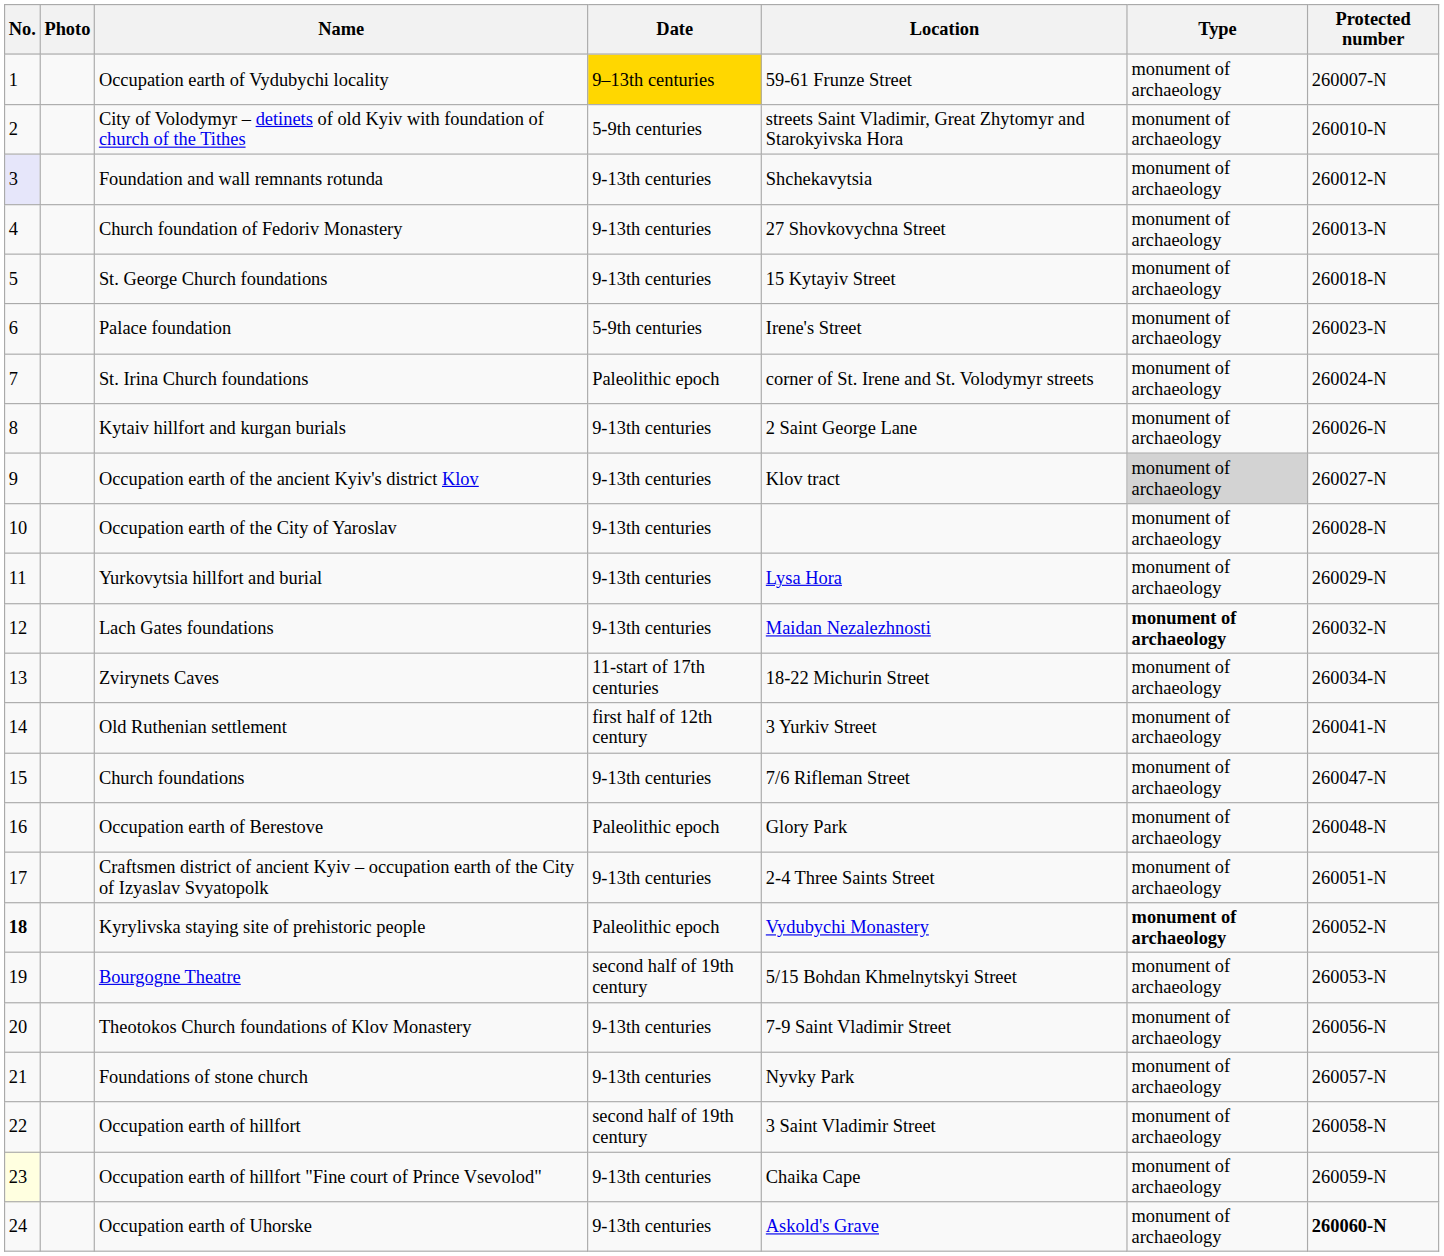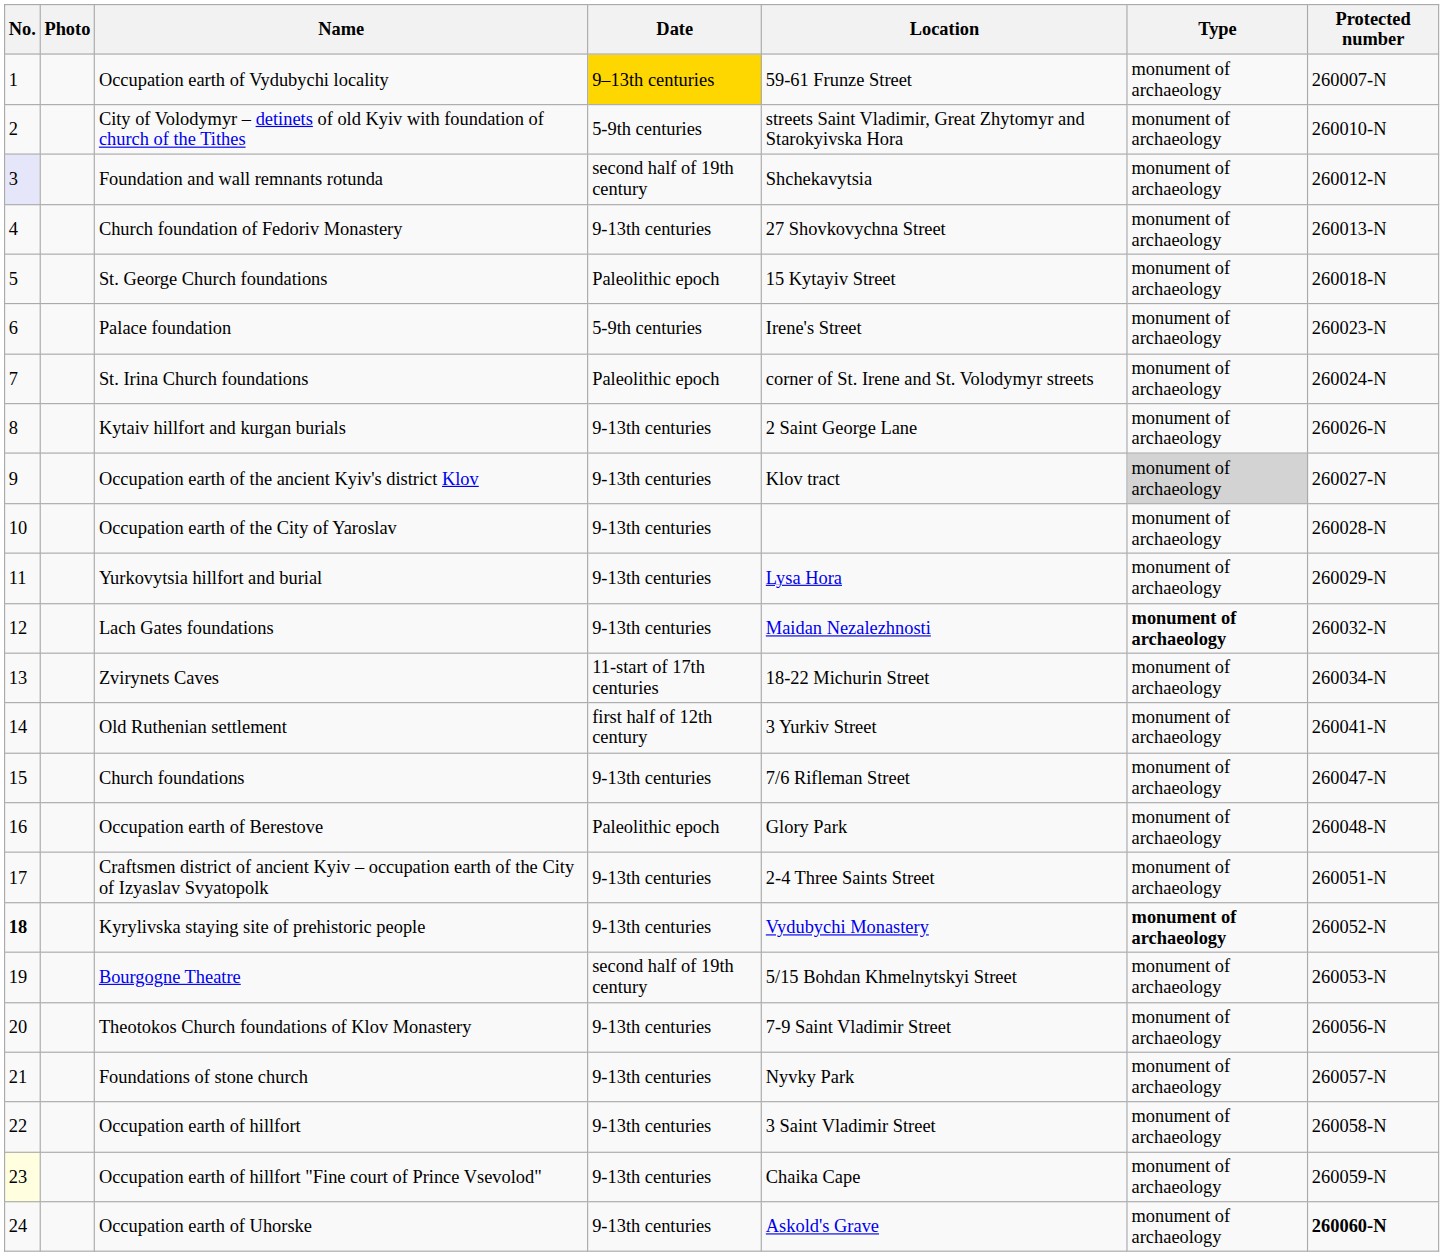 <table class="wikitable">
 <tr>
 <th>No.</th>
 <th>Photo</th>
 <th>Name</th>
 <th>Date</th>
 <th>Location</th>
 <th>Type</th>
 <th>Protected number</th>
 </tr>
 <tr>
 <td>1</td>
 <td></td>
 <td>Occupation earth of Vydubychi locality</td>
 <td style="background: gold;">9–13th centuries</td>
 <td>59-61 Frunze Street</td>
 <td>monument of archaeology</td>
 <td>260007-N</td>
 </tr>
 <tr>
 <td>2</td>
 <td></td>
 <td>City of Volodymyr – <a href='#'>detinets</a> of old Kyiv with foundation of <a href='#'>church of the Tithes</a></td>
 <td>5-9th centuries</td>
 <td>streets Saint Vladimir, Great Zhytomyr and Starokyivska Hora</td>
 <td>monument of archaeology</td>
 <td>260010-N</td>
 </tr>
 <tr>
 <td style="background: lavender;">3</td>
 <td></td>
 <td>Foundation and wall remnants rotunda</td>
-<td>9-13th centuries</td>
+<td>second half of 19th century</td>
 <td>Shchekavytsia</td>
 <td>monument of archaeology</td>
 <td>260012-N</td>
 </tr>
 <tr>
 <td>4</td>
 <td></td>
 <td>Church foundation of Fedoriv Monastery</td>
 <td>9-13th centuries</td>
 <td>27 Shovkovychna Street</td>
 <td>monument of archaeology</td>
 <td>260013-N</td>
 </tr>
 <tr>
 <td>5</td>
 <td></td>
 <td>St. George Church foundations</td>
-<td>9-13th centuries</td>
+<td>Paleolithic epoch</td>
 <td>15 Kytayiv Street</td>
 <td>monument of archaeology</td>
 <td>260018-N</td>
 </tr>
 <tr>
 <td>6</td>
 <td></td>
 <td>Palace foundation</td>
 <td>5-9th centuries</td>
 <td>Irene's Street</td>
 <td>monument of archaeology</td>
 <td>260023-N</td>
 </tr>
 <tr>
 <td>7</td>
 <td></td>
 <td>St. Irina Church foundations</td>
 <td>Paleolithic epoch</td>
 <td>corner of St. Irene and St. Volodymyr streets</td>
 <td>monument of archaeology</td>
 <td>260024-N</td>
 </tr>
 <tr>
 <td>8</td>
 <td></td>
 <td>Kytaiv hillfort and kurgan burials</td>
 <td>9-13th centuries</td>
 <td>2 Saint George Lane</td>
 <td>monument of archaeology</td>
 <td>260026-N</td>
 </tr>
 <tr>
 <td>9</td>
 <td></td>
 <td>Occupation earth of the ancient Kyiv's district <a href='#'>Klov</a></td>
 <td>9-13th centuries</td>
 <td>Klov tract</td>
 <td style="background: lightgrey;">monument of archaeology</td>
 <td>260027-N</td>
 </tr>
 <tr>
 <td>10</td>
 <td></td>
 <td>Occupation earth of the City of Yaroslav</td>
 <td>9-13th centuries</td>
 <td></td>
 <td>monument of archaeology</td>
 <td>260028-N</td>
 </tr>
 <tr>
 <td>11</td>
 <td></td>
 <td>Yurkovytsia hillfort and burial</td>
 <td>9-13th centuries</td>
 <td><a href='#'>Lysa Hora</a></td>
 <td>monument of archaeology</td>
 <td>260029-N</td>
 </tr>
 <tr>
 <td>12</td>
 <td></td>
 <td>Lach Gates foundations</td>
 <td>9-13th centuries</td>
 <td><a href='#'>Maidan Nezalezhnosti</a></td>
 <td><strong>monument of archaeology</strong></td>
 <td>260032-N</td>
 </tr>
 <tr>
 <td>13</td>
 <td></td>
 <td>Zvirynets Caves</td>
 <td>11-start of 17th centuries</td>
 <td>18-22 Michurin Street</td>
 <td>monument of archaeology</td>
 <td>260034-N</td>
 </tr>
 <tr>
 <td>14</td>
 <td></td>
 <td>Old Ruthenian settlement</td>
 <td>first half of 12th century</td>
 <td>3 Yurkiv Street</td>
 <td>monument of archaeology</td>
 <td>260041-N</td>
 </tr>
 <tr>
 <td>15</td>
 <td></td>
 <td>Church foundations</td>
 <td>9-13th centuries</td>
 <td>7/6 Rifleman Street</td>
 <td>monument of archaeology</td>
 <td>260047-N</td>
 </tr>
 <tr>
 <td>16</td>
 <td></td>
 <td>Occupation earth of Berestove</td>
 <td>Paleolithic epoch</td>
 <td>Glory Park</td>
 <td>monument of archaeology</td>
 <td>260048-N</td>
 </tr>
 <tr>
 <td>17</td>
 <td></td>
 <td>Craftsmen district of ancient Kyiv – occupation earth of the City of Izyaslav Svyatopolk</td>
 <td>9-13th centuries</td>
 <td>2-4 Three Saints Street</td>
 <td>monument of archaeology</td>
 <td>260051-N</td>
 </tr>
 <tr>
 <td><strong>18</strong></td>
 <td></td>
 <td>Kyrylivska staying site of prehistoric people</td>
-<td>Paleolithic epoch</td>
+<td>9-13th centuries</td>
 <td><a href='#'>Vydubychi Monastery</a></td>
 <td><strong>monument of archaeology</strong></td>
 <td>260052-N</td>
 </tr>
 <tr>
 <td>19</td>
 <td></td>
 <td><a href='#'>Bourgogne Theatre</a></td>
 <td>second half of 19th century</td>
 <td>5/15 Bohdan Khmelnytskyi Street</td>
 <td>monument of archaeology</td>
 <td>260053-N</td>
 </tr>
 <tr>
 <td>20</td>
 <td></td>
 <td>Theotokos Church foundations of Klov Monastery</td>
 <td>9-13th centuries</td>
 <td>7-9 Saint Vladimir Street</td>
 <td>monument of archaeology</td>
 <td>260056-N</td>
 </tr>
 <tr>
 <td>21</td>
 <td></td>
 <td>Foundations of stone church</td>
 <td>9-13th centuries</td>
 <td>Nyvky Park</td>
 <td>monument of archaeology</td>
 <td>260057-N</td>
 </tr>
 <tr>
 <td>22</td>
 <td></td>
 <td>Occupation earth of hillfort</td>
-<td>second half of 19th century</td>
+<td>9-13th centuries</td>
 <td>3 Saint Vladimir Street</td>
 <td>monument of archaeology</td>
 <td>260058-N</td>
 </tr>
 <tr>
 <td style="background: lightyellow;">23</td>
 <td></td>
 <td>Occupation earth of hillfort "Fine court of Prince Vsevolod"</td>
 <td>9-13th centuries</td>
 <td>Chaika Cape</td>
 <td>monument of archaeology</td>
 <td>260059-N</td>
 </tr>
 <tr>
 <td>24</td>
 <td></td>
 <td>Occupation earth of Uhorske</td>
 <td>9-13th centuries</td>
 <td><a href='#'>Askold's Grave</a></td>
 <td>monument of archaeology</td>
 <td><strong>260060-N</strong></td>
 </tr>
 </table>
